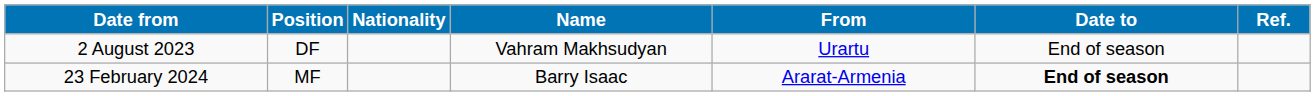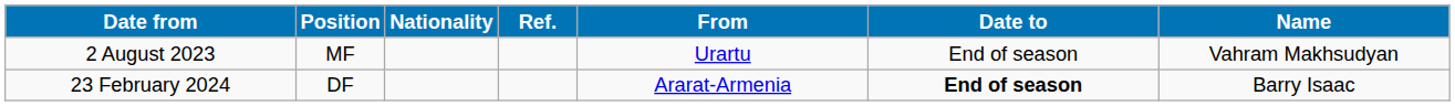 <table class="wikitable"  style="text-align:center; font-size:90%; ">
 <tr>
 <th style="background:#0174B5; color:#FFFFFF; width:200px;">Date from</th>
 <th style="background:#0174B5; color:#FFFFFF; width:50px;">Position</th>
 <th style="background:#0174B5; color:#FFFFFF; width:50px;">Nationality</th>
-<th style="background:#0174B5; color:#FFFFFF; width:200px;">Name</th>
+<th style="background:#0174B5; color:#FFFFFF; width:50px;">Ref.</th>
 <th style="background:#0174B5; color:#FFFFFF; width:200px;">From</th>
 <th style="background:#0174B5; color:#FFFFFF; width:200px;">Date to</th>
-<th style="background:#0174B5; color:#FFFFFF; width:50px;">Ref.</th>
+<th style="background:#0174B5; color:#FFFFFF; width:200px;">Name</th>
 </tr>
 <tr>
 <td>2 August 2023</td>
-<td>DF</td>
+<td>MF</td>
 <td></td>
-<td>Vahram Makhsudyan</td>
+<td></td>
 <td><a href='#'>Urartu</a></td>
 <td>End of season</td>
-<td></td>
+<td>Vahram Makhsudyan</td>
 </tr>
 <tr>
 <td>23 February 2024</td>
-<td>MF</td>
+<td>DF</td>
 <td></td>
-<td>Barry Isaac</td>
+<td></td>
 <td><a href='#'>Ararat-Armenia</a></td>
 <td><strong>End of season</strong></td>
-<td></td>
+<td>Barry Isaac</td>
 </tr>
 </table>
